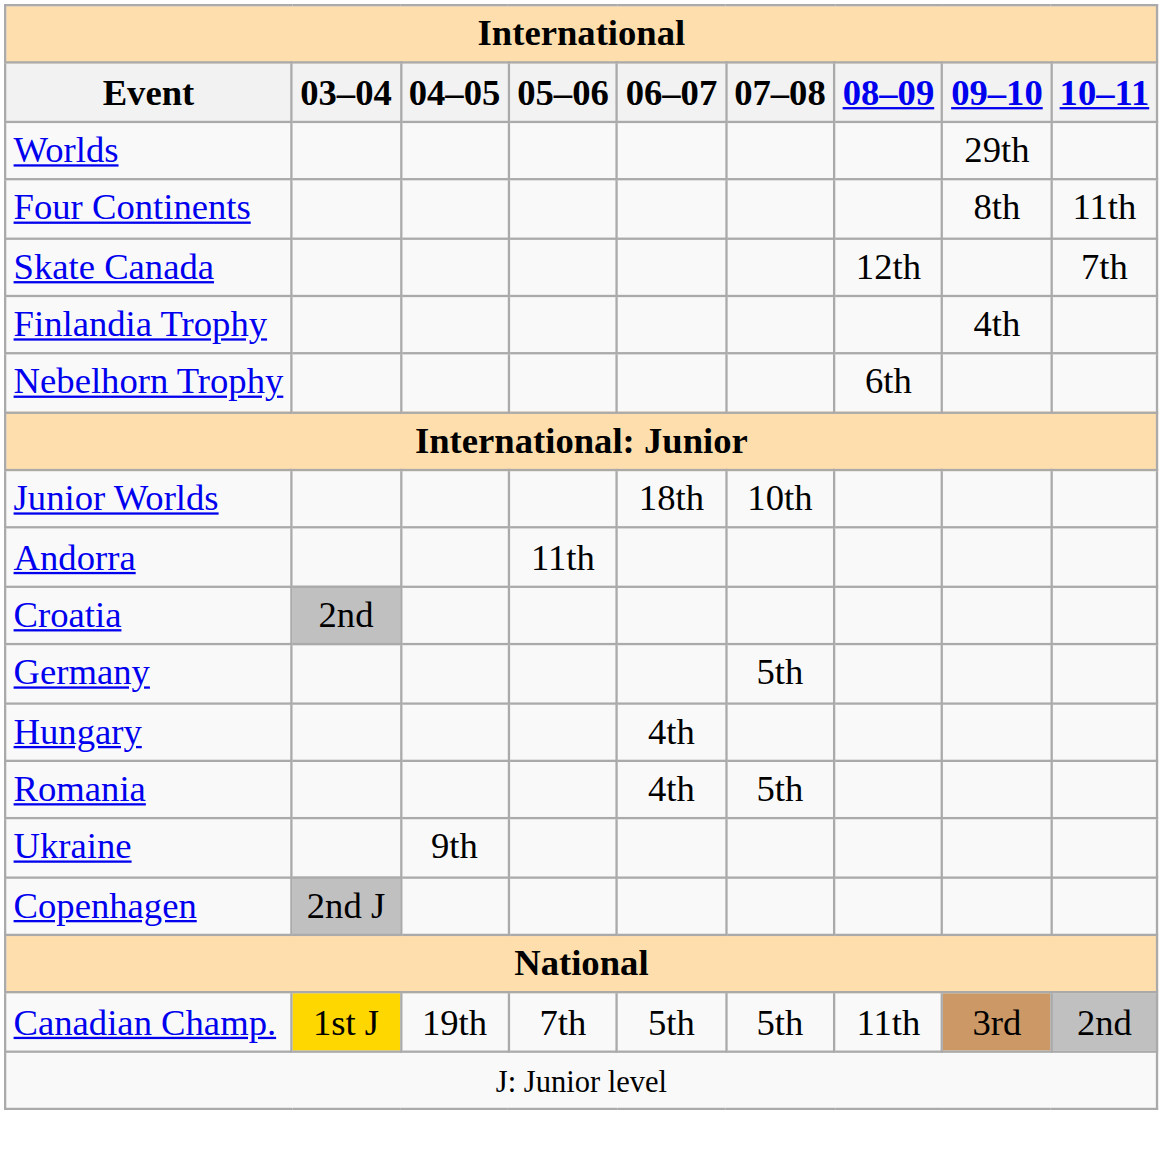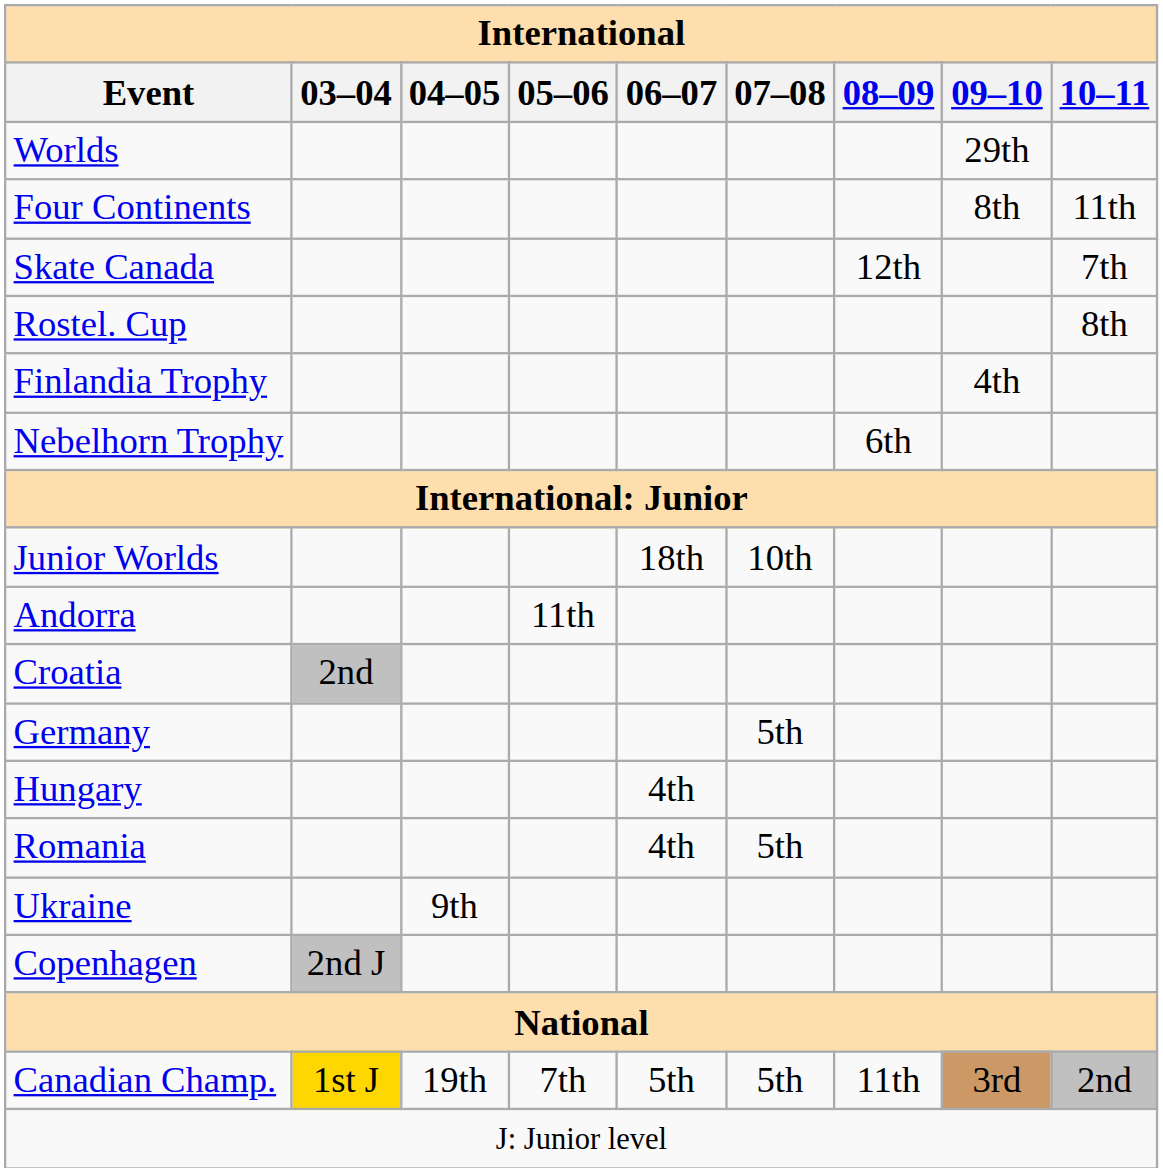 <table class="wikitable" style="text-align:center">
 <tr>
 <th style="background-color: #ffdead; " colspan=9 align=center>International</th>
 </tr>
 <tr>
 <th>Event</th>
 <th>03–04</th>
 <th>04–05</th>
 <th>05–06</th>
 <th>06–07</th>
 <th>07–08</th>
 <th><a href='#'>08–09</a></th>
 <th><a href='#'>09–10</a></th>
 <th><a href='#'>10–11</a></th>
 </tr>
 <tr>
 <td align=left><a href='#'>Worlds</a></td>
 <td></td>
 <td></td>
 <td></td>
 <td></td>
 <td></td>
 <td></td>
 <td>29th</td>
 <td></td>
 </tr>
 <tr>
 <td align=left><a href='#'>Four Continents</a></td>
 <td></td>
 <td></td>
 <td></td>
 <td></td>
 <td></td>
 <td></td>
 <td>8th</td>
 <td>11th</td>
 </tr>
 <tr>
 <td align=left> <a href='#'>Skate Canada</a></td>
 <td></td>
 <td></td>
 <td></td>
 <td></td>
 <td></td>
 <td>12th</td>
 <td></td>
 <td>7th</td>
+</tr>
+<tr>
+<td align=left> <a href='#'>Rostel. Cup</a></td>
+<td></td>
+<td></td>
+<td></td>
+<td></td>
+<td></td>
+<td></td>
+<td></td>
+<td>8th</td>
 </tr>
 <tr>
 <td align=left><a href='#'>Finlandia Trophy</a></td>
 <td></td>
 <td></td>
 <td></td>
 <td></td>
 <td></td>
 <td></td>
 <td>4th</td>
 <td></td>
 </tr>
 <tr>
 <td align=left><a href='#'>Nebelhorn Trophy</a></td>
 <td></td>
 <td></td>
 <td></td>
 <td></td>
 <td></td>
 <td>6th</td>
 <td></td>
 <td></td>
 </tr>
 <tr>
 <th style="background-color: #ffdead; " colspan=9 align=center>International: Junior</th>
 </tr>
 <tr>
 <td align=left><a href='#'>Junior Worlds</a></td>
 <td></td>
 <td></td>
 <td></td>
 <td>18th</td>
 <td>10th</td>
 <td></td>
 <td></td>
 <td></td>
 </tr>
 <tr>
 <td align=left> <a href='#'>Andorra</a></td>
 <td></td>
 <td></td>
 <td>11th</td>
 <td></td>
 <td></td>
 <td></td>
 <td></td>
 <td></td>
 </tr>
 <tr>
 <td align=left> <a href='#'>Croatia</a></td>
 <td bgcolor=silver>2nd</td>
 <td></td>
 <td></td>
 <td></td>
 <td></td>
 <td></td>
 <td></td>
 <td></td>
 </tr>
 <tr>
 <td align=left> <a href='#'>Germany</a></td>
 <td></td>
 <td></td>
 <td></td>
 <td></td>
 <td>5th</td>
 <td></td>
 <td></td>
 <td></td>
 </tr>
 <tr>
 <td align=left> <a href='#'>Hungary</a></td>
 <td></td>
 <td></td>
 <td></td>
 <td>4th</td>
 <td></td>
 <td></td>
 <td></td>
 <td></td>
 </tr>
 <tr>
 <td align=left> <a href='#'>Romania</a></td>
 <td></td>
 <td></td>
 <td></td>
 <td>4th</td>
 <td>5th</td>
 <td></td>
 <td></td>
 <td></td>
 </tr>
 <tr>
 <td align=left> <a href='#'>Ukraine</a></td>
 <td></td>
 <td>9th</td>
 <td></td>
 <td></td>
 <td></td>
 <td></td>
 <td></td>
 <td></td>
 </tr>
 <tr>
 <td align=left><a href='#'>Copenhagen</a></td>
 <td bgcolor=silver>2nd J</td>
 <td></td>
 <td></td>
 <td></td>
 <td></td>
 <td></td>
 <td></td>
 <td></td>
 </tr>
 <tr>
 <th style="background-color: #ffdead; " colspan=9 align=center>National</th>
 </tr>
 <tr>
 <td align=left><a href='#'>Canadian Champ.</a></td>
 <td bgcolor=gold>1st J</td>
 <td>19th</td>
 <td>7th</td>
 <td>5th</td>
 <td>5th</td>
 <td>11th</td>
 <td bgcolor=cc9966>3rd</td>
 <td bgcolor=silver>2nd</td>
 </tr>
 <tr>
 <td colspan=9 align=center><small> J: Junior level </small></td>
 </tr>
 </table>
